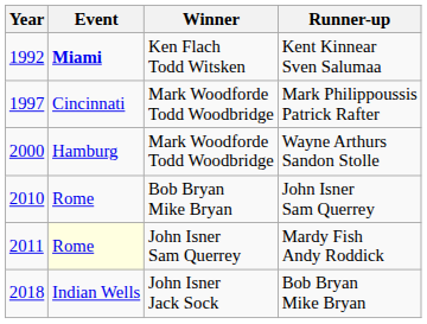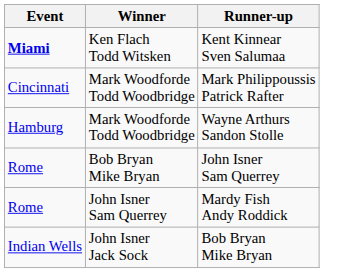 <table class="wikitable">
 <tr>
-<th scope="col">Year</th>
 <th scope="col">Event</th>
 <th scope="col">Winner</th>
 <th scope="col">Runner-up</th>
 </tr>
 <tr>
-<td><a href='#'>1992</a></td>
 <td><strong><a href='#'>Miami</a></strong></td>
 <td> Ken Flach <br>  Todd Witsken</td>
 <td> Kent Kinnear <br>  Sven Salumaa</td>
 </tr>
 <tr>
-<td><a href='#'>1997</a></td>
 <td><a href='#'>Cincinnati</a></td>
 <td> Mark Woodforde <br>  Todd Woodbridge</td>
 <td> Mark Philippoussis <br>  Patrick Rafter</td>
 </tr>
 <tr>
-<td><a href='#'>2000</a></td>
 <td><a href='#'>Hamburg</a></td>
 <td> Mark Woodforde <br>  Todd Woodbridge</td>
 <td> Wayne Arthurs <br>  Sandon Stolle</td>
 </tr>
 <tr>
-<td><a href='#'>2010</a></td>
 <td><a href='#'>Rome</a></td>
 <td> Bob Bryan <br>  Mike Bryan</td>
 <td> John Isner <br>  Sam Querrey</td>
 </tr>
 <tr>
-<td><a href='#'>2011</a></td>
-<td style="background: lightyellow;"><a href='#'>Rome</a></td>
+<td><a href='#'>Rome</a></td>
 <td> John Isner <br>  Sam Querrey</td>
 <td> Mardy Fish <br>  Andy Roddick</td>
 </tr>
 <tr>
-<td><a href='#'>2018</a></td>
 <td><a href='#'>Indian Wells</a></td>
 <td> John Isner <br>  Jack Sock</td>
 <td> Bob Bryan <br>  Mike Bryan</td>
 </tr>
 </table>
